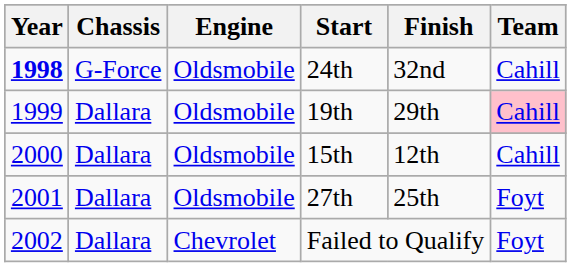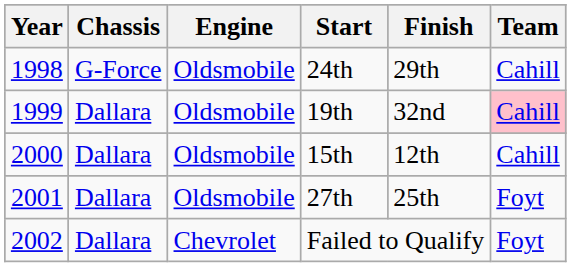 <table class="wikitable" style="font-size: 95%;">
 <tr>
 <th>Year</th>
 <th>Chassis</th>
 <th>Engine</th>
 <th>Start</th>
 <th>Finish</th>
 <th>Team</th>
 </tr>
 <tr>
-<td><strong><a href='#'>1998</a></strong></td>
+<td><a href='#'>1998</a></td>
 <td><a href='#'>G-Force</a></td>
 <td><a href='#'>Oldsmobile</a></td>
 <td>24th</td>
-<td>32nd</td>
+<td>29th</td>
 <td><a href='#'>Cahill</a></td>
 </tr>
 <tr>
 <td><a href='#'>1999</a></td>
 <td><a href='#'>Dallara</a></td>
 <td><a href='#'>Oldsmobile</a></td>
 <td>19th</td>
-<td>29th</td>
+<td>32nd</td>
 <td style="background: pink;"><a href='#'>Cahill</a></td>
 </tr>
 <tr>
 <td><a href='#'>2000</a></td>
 <td><a href='#'>Dallara</a></td>
 <td><a href='#'>Oldsmobile</a></td>
 <td>15th</td>
 <td>12th</td>
 <td><a href='#'>Cahill</a></td>
 </tr>
 <tr>
 <td><a href='#'>2001</a></td>
 <td><a href='#'>Dallara</a></td>
 <td><a href='#'>Oldsmobile</a></td>
 <td>27th</td>
 <td>25th</td>
 <td><a href='#'>Foyt</a></td>
 </tr>
 <tr>
 <td><a href='#'>2002</a></td>
 <td><a href='#'>Dallara</a></td>
 <td><a href='#'>Chevrolet</a></td>
 <td colspan=2>Failed to Qualify</td>
 <td><a href='#'>Foyt</a></td>
 </tr>
 </table>
